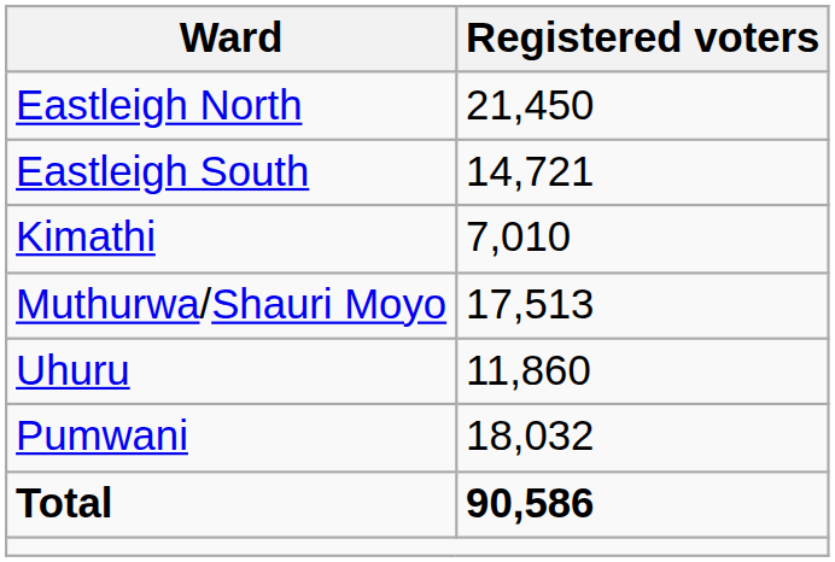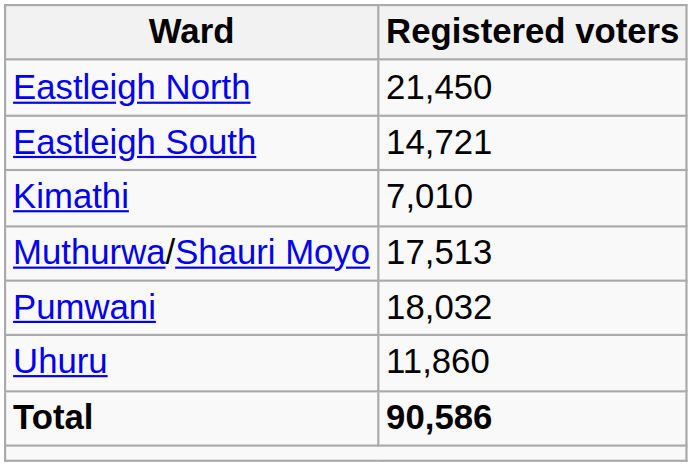 <table class="wikitable">
 <tr>
 <th>Ward</th>
 <th>Registered voters</th>
 </tr>
 <tr>
 <td><a href='#'>Eastleigh North</a></td>
 <td>21,450</td>
 </tr>
 <tr>
 <td><a href='#'>Eastleigh South</a></td>
 <td>14,721</td>
 </tr>
 <tr>
 <td><a href='#'>Kimathi</a></td>
 <td>7,010</td>
 </tr>
 <tr>
 <td><a href='#'>Muthurwa</a>/<a href='#'>Shauri Moyo</a></td>
 <td>17,513</td>
 </tr>
 <tr>
+<td><a href='#'>Pumwani</a></td>
+<td>18,032</td>
+</tr>
+<tr>
 <td><a href='#'>Uhuru</a></td>
 <td>11,860</td>
-</tr>
-<tr>
-<td><a href='#'>Pumwani</a></td>
-<td>18,032</td>
 </tr>
 <tr>
 <td><strong>Total</strong></td>
 <td><strong>90,586</strong></td>
 </tr>
 <tr>
 <td colspan="2"></td>
 </tr>
 </table>
